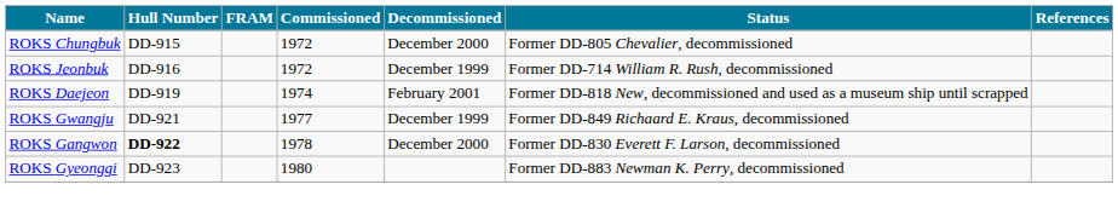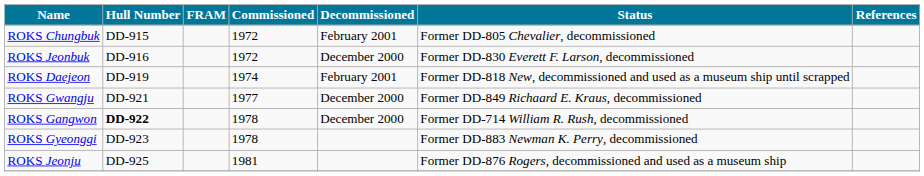 <table class="wikitable">
 <tr>
 <th style="background:#079;color:#fff;">Name</th>
 <th style="background:#079;color:#fff;">Hull Number</th>
 <th style="background:#079;color:#fff;">FRAM</th>
 <th style="background:#079;color:#fff;">Commissioned</th>
 <th style="background:#079;color:#fff;">Decommissioned</th>
 <th style="background:#079;color:#fff;">Status</th>
 <th style="background:#079;color:#fff;">References</th>
 </tr>
 <tr>
 <td><a href='#'>ROKS <em>Chungbuk</em></a></td>
 <td>DD-915</td>
 <td></td>
 <td>1972</td>
-<td>December 2000</td>
+<td>February 2001</td>
 <td>Former DD-805 <em>Chevalier</em>, decommissioned</td>
 <td></td>
 </tr>
 <tr>
 <td><a href='#'>ROKS <em>Jeonbuk</em></a></td>
 <td>DD-916</td>
 <td></td>
 <td>1972</td>
-<td>December 1999</td>
-<td>Former DD-714 <em>William R. Rush</em>, decommissioned</td>
+<td>December 2000</td>
+<td>Former DD-830 <em>Everett F. Larson</em>, decommissioned</td>
 <td></td>
 </tr>
 <tr>
 <td><a href='#'>ROKS <em>Daejeon</em></a></td>
 <td>DD-919</td>
 <td></td>
 <td>1974</td>
 <td>February 2001</td>
 <td>Former DD-818 <em>New</em>, decommissioned and used as a museum ship until scrapped</td>
 <td></td>
 </tr>
 <tr>
 <td><a href='#'>ROKS <em>Gwangju</em></a></td>
 <td>DD-921</td>
 <td></td>
 <td>1977</td>
-<td>December 1999</td>
+<td>December 2000</td>
 <td>Former DD-849 <em>Richaard E. Kraus</em>, decommissioned</td>
 <td></td>
 </tr>
 <tr>
 <td><a href='#'>ROKS <em>Gangwon</em></a></td>
 <td><strong>DD-922</strong></td>
 <td></td>
 <td>1978</td>
 <td>December 2000</td>
-<td>Former DD-830 <em>Everett F. Larson</em>, decommissioned</td>
+<td>Former DD-714 <em>William R. Rush</em>, decommissioned</td>
 <td></td>
 </tr>
 <tr>
 <td><a href='#'>ROKS <em>Gyeonggi</em></a></td>
 <td>DD-923</td>
 <td></td>
-<td>1980</td>
+<td>1978</td>
 <td></td>
 <td>Former DD-883 <em>Newman K. Perry</em>, decommissioned</td>
 <td></td>
 </tr>
 <tr>
+<td><a href='#'>ROKS <em>Jeonju</em></a></td>
+<td>DD-925</td>
+<td></td>
+<td>1981</td>
+<td></td>
+<td>Former DD-876 <em>Rogers</em>, decommissioned and used as a museum ship</td>
+<td></td>
+</tr>
+<tr>
 </tr>
 </table>
